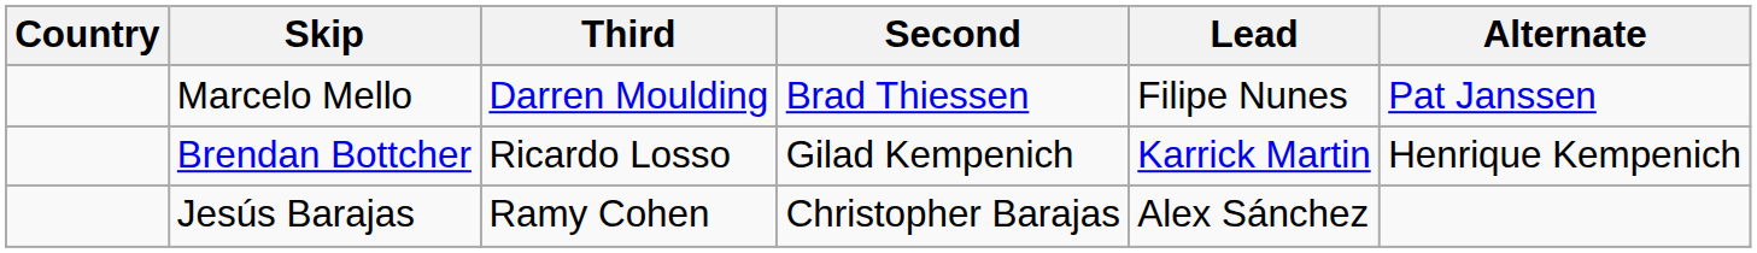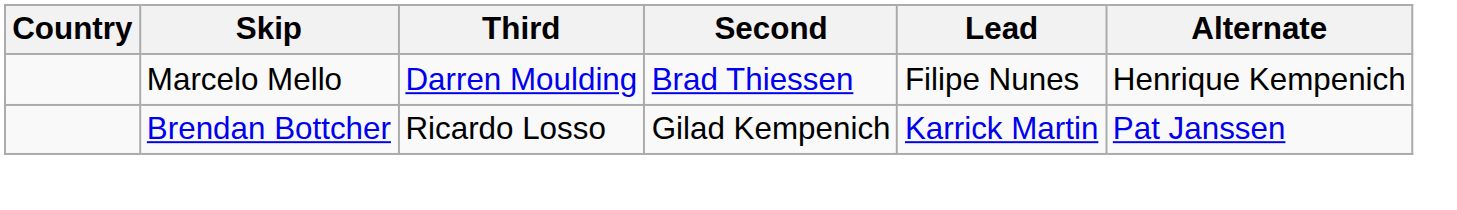 <table class="wikitable">
 <tr>
 <th scope="col">Country</th>
 <th scope="col">Skip</th>
 <th scope="col">Third</th>
 <th scope="col">Second</th>
 <th scope="col">Lead</th>
 <th scope="col">Alternate</th>
 </tr>
 <tr>
 <td></td>
 <td>Marcelo Mello</td>
 <td><a href='#'>Darren Moulding</a></td>
 <td><a href='#'>Brad Thiessen</a></td>
 <td>Filipe Nunes</td>
-<td><a href='#'>Pat Janssen</a></td>
+<td>Henrique Kempenich</td>
 </tr>
 <tr>
 <td></td>
 <td><a href='#'>Brendan Bottcher</a></td>
 <td>Ricardo Losso</td>
 <td>Gilad Kempenich</td>
 <td><a href='#'>Karrick Martin</a></td>
-<td>Henrique Kempenich</td>
-</tr>
-<tr>
-<td></td>
-<td>Jesús Barajas</td>
-<td>Ramy Cohen</td>
-<td>Christopher Barajas</td>
-<td>Alex Sánchez</td>
-<td></td>
+<td><a href='#'>Pat Janssen</a></td>
 </tr>
 </table>
